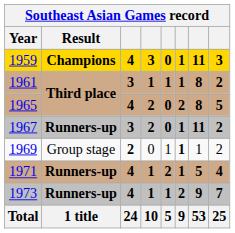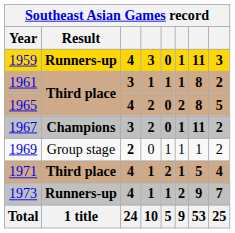 <table class="wikitable" style="text-align:center;">
 <tr>
 <th colspan="8"><a href='#'>Southeast Asian Games</a> record</th>
 </tr>
 <tr>
 <th>Year</th>
 <th>Result</th>
 <th></th>
 <th></th>
 <th></th>
 <th></th>
 <th></th>
 <th></th>
 </tr>
 <tr bgcolor=gold>
 <td> <a href='#'>1959</a></td>
-<td><strong>Champions</strong></td>
+<td><strong>Runners-up</strong></td>
 <td><strong>4</strong></td>
 <td><strong>3</strong></td>
 <td><strong>0</strong></td>
 <td><strong>1</strong></td>
 <td><strong>11</strong></td>
 <td><strong>3</strong></td>
 </tr>
 <tr style="background:#cfaa88;">
 <td> <a href='#'>1961</a></td>
 <td rowspan="2"><strong>Third place</strong></td>
 <td><strong>3</strong></td>
 <td><strong>1</strong></td>
 <td><strong>1</strong></td>
 <td><strong>1</strong></td>
 <td><strong>8</strong></td>
 <td><strong>2</strong></td>
 </tr>
 <tr style="background:#cfaa88;">
 <td> <a href='#'>1965</a></td>
 <td><strong>4</strong></td>
 <td><strong>2</strong></td>
 <td><strong>0</strong></td>
 <td><strong>2</strong></td>
 <td><strong>8</strong></td>
 <td><strong>5</strong></td>
 </tr>
 <tr style="background:Silver;">
 <td> <a href='#'>1967</a></td>
-<td><strong>Runners-up</strong></td>
+<td><strong>Champions</strong></td>
 <td><strong>3</strong></td>
 <td><strong>2</strong></td>
 <td><strong>0</strong></td>
 <td><strong>1</strong></td>
 <td><strong>11</strong></td>
 <td><strong>2</strong></td>
 </tr>
 <tr>
 <td> <a href='#'>1969</a></td>
 <td>Group stage</td>
 <td><strong>2</strong></td>
 <td>0</td>
 <td>1</td>
-<td><strong>1</strong></td>
+<td>1</td>
 <td>1</td>
 <td>2</td>
 </tr>
 <tr style="background:#cfaa88;">
 <td> <a href='#'>1971</a></td>
-<td><strong>Runners-up</strong></td>
+<td><strong>Third place</strong></td>
 <td><strong>4</strong></td>
 <td><strong>1</strong></td>
 <td><strong>2</strong></td>
 <td><strong>1</strong></td>
 <td><strong>5</strong></td>
 <td><strong>4</strong></td>
 </tr>
 <tr style="background:Silver;">
 <td> <a href='#'>1973</a></td>
 <td><strong>Runners-up</strong></td>
 <td><strong>4</strong></td>
 <td><strong>1</strong></td>
 <td><strong>1</strong></td>
 <td><strong>2</strong></td>
 <td><strong>9</strong></td>
 <td><strong>7</strong></td>
 </tr>
 <tr>
 <th>Total</th>
 <th>1 title</th>
 <th>24</th>
 <th>10</th>
 <th>5</th>
 <th>9</th>
 <th>53</th>
 <th>25</th>
 </tr>
 </table>
